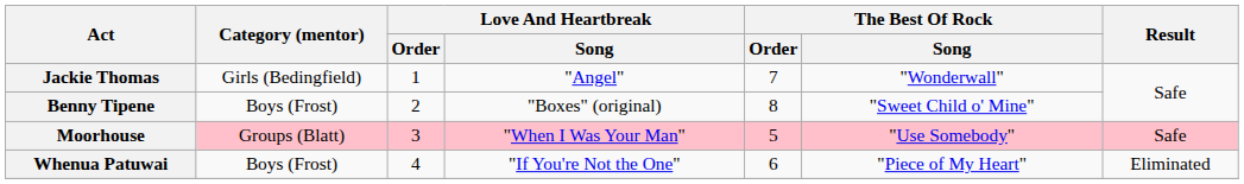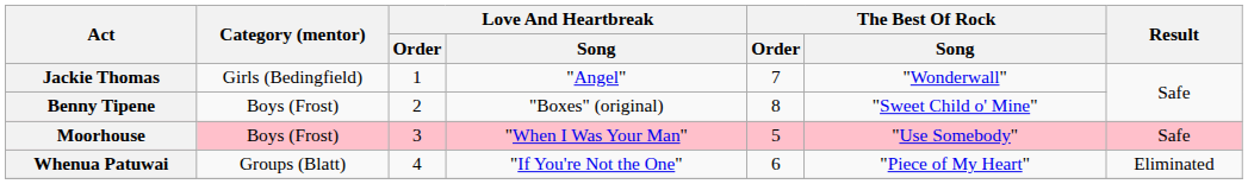 <table class="wikitable plainrowheaders" style="text-align:center;">
 <tr>
 <th scope="col" style="width:10em;" rowspan=2>Act</th>
 <th scope="col" style="width:10em;" rowspan=2>Category (mentor)</th>
 <th colspan=2>Love And Heartbreak</th>
 <th colspan=2>The Best Of Rock</th>
 <th scope="col" style="width:7em;" rowspan=2>Result</th>
 </tr>
 <tr>
 <th scope="col">Order</th>
 <th scope="col" style="width:16em;">Song</th>
 <th scope="col">Order</th>
 <th scope="col" style="width:16em;">Song</th>
 </tr>
 <tr>
 <th scope="row">Jackie Thomas</th>
 <td>Girls (Bedingfield)</td>
 <td>1</td>
 <td>"<a href='#'>Angel</a>"</td>
 <td>7</td>
 <td>"<a href='#'>Wonderwall</a>"</td>
 <td rowspan=2>Safe</td>
 </tr>
 <tr>
 <th scope="row">Benny Tipene</th>
 <td>Boys (Frost)</td>
 <td>2</td>
 <td>"Boxes" (original)</td>
 <td>8</td>
 <td>"<a href='#'>Sweet Child o' Mine</a>"</td>
 </tr>
 <tr style="background:pink;">
 <th scope="row">Moorhouse</th>
-<td>Groups (Blatt)</td>
+<td>Boys (Frost)</td>
 <td>3</td>
 <td>"<a href='#'>When I Was Your Man</a>"</td>
 <td>5</td>
 <td>"<a href='#'>Use Somebody</a>"</td>
 <td>Safe</td>
 </tr>
 <tr>
 <th scope="row">Whenua Patuwai</th>
-<td>Boys (Frost)</td>
+<td>Groups (Blatt)</td>
 <td>4</td>
 <td>"<a href='#'>If You're Not the One</a>"</td>
 <td>6</td>
 <td>"<a href='#'>Piece of My Heart</a>"</td>
 <td>Eliminated</td>
 </tr>
 <tr>
 </tr>
 </table>
